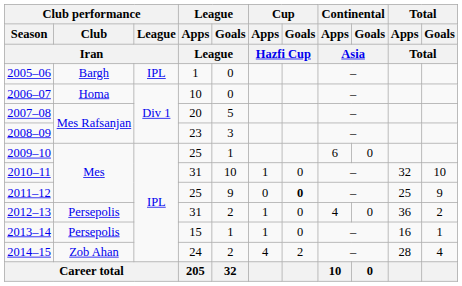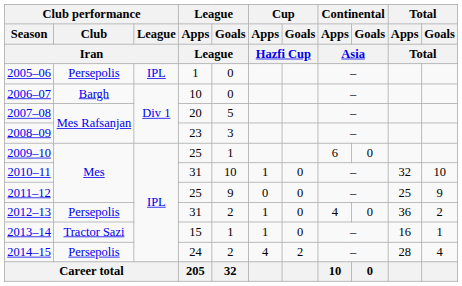 <table class="wikitable" style="text-align:center">
 <tr>
 <th colspan=3>Club performance</th>
 <th colspan=2>League</th>
 <th colspan=2>Cup</th>
 <th colspan=2>Continental</th>
 <th colspan=2>Total</th>
 </tr>
 <tr>
 <th>Season</th>
 <th>Club</th>
 <th>League</th>
 <th>Apps</th>
 <th>Goals</th>
 <th>Apps</th>
 <th>Goals</th>
 <th>Apps</th>
 <th>Goals</th>
 <th>Apps</th>
 <th>Goals</th>
 </tr>
 <tr>
 <th colspan=3>Iran</th>
 <th colspan=2>League</th>
 <th colspan=2><a href='#'>Hazfi Cup</a></th>
 <th colspan=2><a href='#'>Asia</a></th>
 <th colspan=2>Total</th>
 </tr>
 <tr>
 <td><a href='#'>2005–06</a></td>
-<td rowspan="1"><a href='#'>Bargh</a></td>
+<td><a href='#'>Persepolis</a></td>
 <td rowspan="1"><a href='#'>IPL</a></td>
 <td>1</td>
 <td>0</td>
 <td></td>
 <td></td>
 <td colspan="2">–</td>
 <td></td>
 <td></td>
 </tr>
 <tr>
 <td><a href='#'>2006–07</a></td>
-<td rowspan="1"><a href='#'>Homa</a></td>
+<td rowspan="1"><a href='#'>Bargh</a></td>
 <td rowspan="3"><a href='#'>Div 1</a></td>
 <td>10</td>
 <td>0</td>
 <td></td>
 <td></td>
 <td colspan="2">–</td>
 <td></td>
 <td></td>
 </tr>
 <tr>
 <td><a href='#'>2007–08</a></td>
 <td rowspan="2"><a href='#'>Mes Rafsanjan</a></td>
 <td>20</td>
 <td>5</td>
 <td></td>
 <td></td>
 <td colspan="2">–</td>
 <td></td>
 <td></td>
 </tr>
 <tr>
 <td><a href='#'>2008–09</a></td>
 <td>23</td>
 <td>3</td>
 <td></td>
 <td></td>
 <td colspan="2">–</td>
 <td></td>
 <td></td>
 </tr>
 <tr>
 <td><a href='#'>2009–10</a></td>
 <td rowspan="3"><a href='#'>Mes</a></td>
 <td rowspan="6"><a href='#'>IPL</a></td>
 <td>25</td>
 <td>1</td>
 <td></td>
 <td></td>
 <td>6</td>
 <td>0</td>
 <td></td>
 <td></td>
 </tr>
 <tr>
 <td><a href='#'>2010–11</a></td>
 <td>31</td>
 <td>10</td>
 <td>1</td>
 <td>0</td>
 <td colspan="2">–</td>
 <td>32</td>
 <td>10</td>
 </tr>
 <tr>
 <td><a href='#'>2011–12</a></td>
 <td>25</td>
 <td>9</td>
 <td>0</td>
-<td><strong>0</strong></td>
+<td>0</td>
 <td colspan="2">–</td>
 <td>25</td>
 <td>9</td>
 </tr>
 <tr>
 <td><a href='#'>2012–13</a></td>
 <td><a href='#'>Persepolis</a></td>
 <td>31</td>
 <td>2</td>
 <td>1</td>
 <td>0</td>
 <td>4</td>
 <td>0</td>
 <td>36</td>
 <td>2</td>
 </tr>
 <tr>
 <td><a href='#'>2013–14</a></td>
-<td><a href='#'>Persepolis</a></td>
+<td><a href='#'>Tractor Sazi</a></td>
 <td>15</td>
 <td>1</td>
 <td>1</td>
 <td>0</td>
 <td colspan="2">–</td>
 <td>16</td>
 <td>1</td>
 </tr>
 <tr>
 <td><a href='#'>2014–15</a></td>
-<td><a href='#'>Zob Ahan</a></td>
+<td><a href='#'>Persepolis</a></td>
 <td>24</td>
 <td>2</td>
 <td>4</td>
 <td>2</td>
 <td colspan="2">–</td>
 <td>28</td>
 <td>4</td>
 </tr>
 <tr>
 <th colspan=3>Career total</th>
 <th>205</th>
 <th>32</th>
 <th></th>
 <th></th>
 <th>10</th>
 <th>0</th>
 <th></th>
 <th></th>
 </tr>
 </table>
